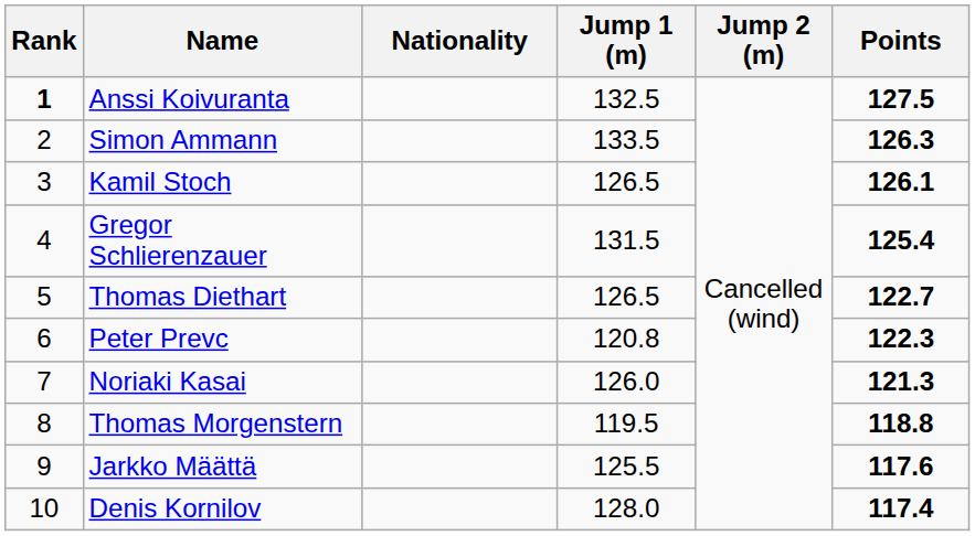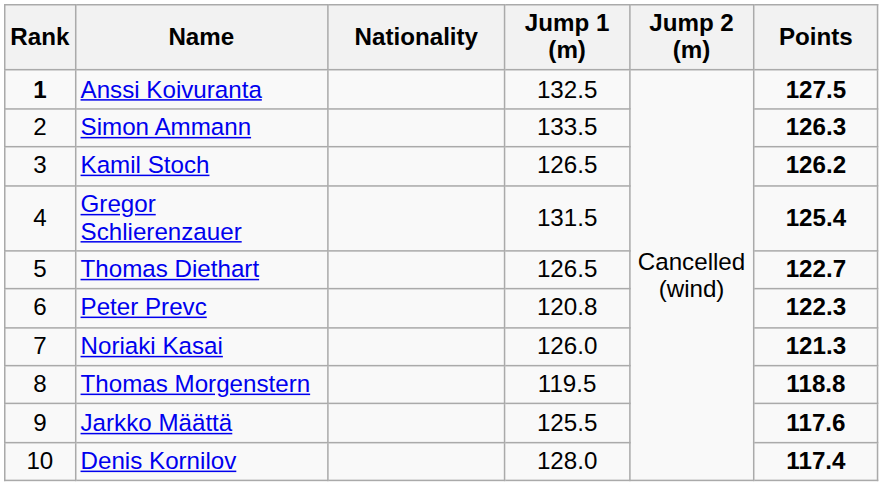 <table class="wikitable sortable">
 <tr>
 <th align=center>Rank</th>
 <th width=160>Name</th>
 <th width=110>Nationality</th>
 <th width=75>Jump 1 (m)</th>
 <th width=75>Jump 2 (m)</th>
 <th width=75>Points</th>
 </tr>
 <tr>
 <td align=center><strong>1</strong></td>
 <td align=left><a href='#'>Anssi Koivuranta</a></td>
 <td align=left></td>
 <td align=center>132.5</td>
 <td rowspan=10 align="center">Cancelled<br>(wind)</td>
 <td align=center><strong>127.5</strong></td>
 </tr>
 <tr>
 <td align=center>2</td>
 <td align=left><a href='#'>Simon Ammann</a></td>
 <td align=left></td>
 <td align=center>133.5</td>
 <td align=center><strong>126.3</strong></td>
 </tr>
 <tr>
 <td align=center>3</td>
 <td align=left><a href='#'>Kamil Stoch</a></td>
 <td align=left></td>
 <td align=center>126.5</td>
-<td align=center><strong>126.1</strong></td>
+<td align=center><strong>126.2</strong></td>
 </tr>
 <tr>
 <td align=center>4</td>
 <td align=left><a href='#'>Gregor Schlierenzauer</a></td>
 <td align=left></td>
 <td align=center>131.5</td>
 <td align=center><strong>125.4</strong></td>
 </tr>
 <tr>
 <td align=center>5</td>
 <td align=left><a href='#'>Thomas Diethart</a></td>
 <td align=left></td>
 <td align=center>126.5</td>
 <td align=center><strong>122.7</strong></td>
 </tr>
 <tr>
 <td align=center>6</td>
 <td align=left><a href='#'>Peter Prevc</a></td>
 <td align=left></td>
 <td align="center">120.8</td>
 <td align="center"><strong>122.3</strong></td>
 </tr>
 <tr>
 <td align=center>7</td>
 <td align=left><a href='#'>Noriaki Kasai</a></td>
 <td align=left></td>
 <td align="center">126.0</td>
 <td align="center"><strong>121.3</strong></td>
 </tr>
 <tr>
 <td align=center>8</td>
 <td align=left><a href='#'>Thomas Morgenstern</a></td>
 <td align=left></td>
 <td align="center">119.5</td>
 <td align="center"><strong>118.8</strong></td>
 </tr>
 <tr>
 <td align=center>9</td>
 <td align=left><a href='#'>Jarkko Määttä</a></td>
 <td align=left></td>
 <td align="center">125.5</td>
 <td align="center"><strong>117.6</strong></td>
 </tr>
 <tr>
 <td align=center>10</td>
 <td><a href='#'>Denis Kornilov</a></td>
 <td align=left></td>
 <td align=center>128.0</td>
 <td align="center"><strong>117.4</strong></td>
 </tr>
 </table>
